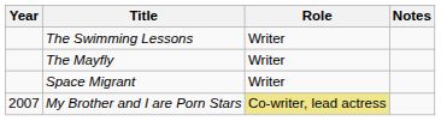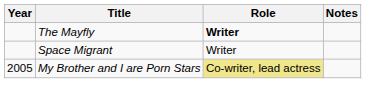 <table class="wikitable">
 <tr>
 <th>Year</th>
 <th>Title</th>
 <th>Role</th>
 <th>Notes</th>
 </tr>
 <tr>
 <td></td>
-<td><em>The Swimming Lessons</em></td>
-<td>Writer</td>
-<td></td>
-</tr>
-<tr>
-<td></td>
 <td><em>The Mayfly</em></td>
-<td>Writer</td>
+<td><strong>Writer</strong></td>
 <td></td>
 </tr>
 <tr>
 <td></td>
 <td><em>Space Migrant</em></td>
 <td>Writer</td>
 <td></td>
 </tr>
 <tr>
-<td>2007</td>
+<td>2005</td>
 <td><em>My Brother and I are Porn Stars</em></td>
 <td style="background: khaki;">Co-writer, lead actress</td>
 <td></td>
 </tr>
 </table>
